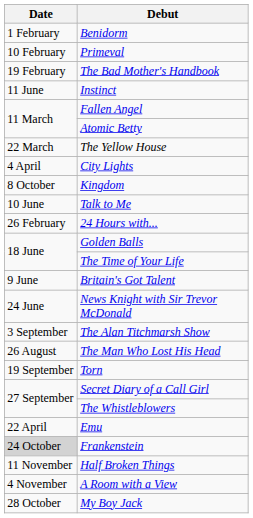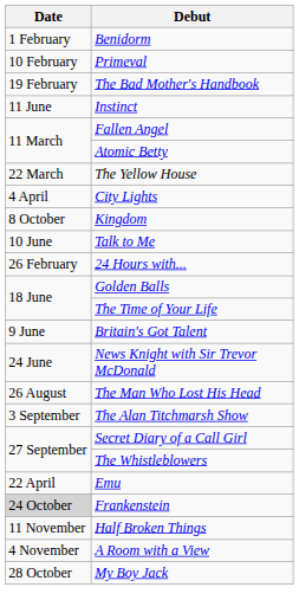 <table class="wikitable">
 <tr>
 <th width=90>Date</th>
 <th width=220>Debut</th>
 </tr>
 <tr>
 <td>1 February</td>
 <td><em><a href='#'>Benidorm</a></em></td>
 </tr>
 <tr>
 <td>10 February</td>
 <td><em><a href='#'>Primeval</a></em></td>
 </tr>
 <tr>
 <td>19 February</td>
 <td><em><a href='#'>The Bad Mother's Handbook</a></em></td>
 </tr>
 <tr>
 <td>11 June</td>
 <td><em><a href='#'>Instinct</a></em></td>
 </tr>
 <tr>
 <td rowspan=2>11 March</td>
 <td><em><a href='#'>Fallen Angel</a></em></td>
 </tr>
 <tr>
 <td><em><a href='#'>Atomic Betty</a></em></td>
 </tr>
 <tr>
 <td>22 March</td>
 <td><em>The Yellow House</em></td>
 </tr>
 <tr>
 <td>4 April</td>
 <td><em><a href='#'>City Lights</a></em></td>
 </tr>
 <tr>
 <td>8 October</td>
 <td><em><a href='#'>Kingdom</a></em></td>
 </tr>
 <tr>
 <td>10 June</td>
 <td><em><a href='#'>Talk to Me</a></em></td>
 </tr>
 <tr>
 <td>26 February</td>
 <td><em><a href='#'>24 Hours with...</a></em></td>
 </tr>
 <tr>
 <td rowspan="2">18 June</td>
 <td><em><a href='#'>Golden Balls</a></em></td>
 </tr>
 <tr>
 <td><em><a href='#'>The Time of Your Life</a></em></td>
 </tr>
 <tr>
 <td>9 June</td>
 <td><em><a href='#'>Britain's Got Talent</a></em></td>
 </tr>
 <tr>
 <td>24 June</td>
 <td><em><a href='#'>News Knight with Sir Trevor McDonald</a></em></td>
 </tr>
 <tr>
-<td>3 September</td>
-<td><em><a href='#'>The Alan Titchmarsh Show</a></em></td>
-</tr>
-<tr>
 <td>26 August</td>
 <td><em><a href='#'>The Man Who Lost His Head</a></em></td>
 </tr>
 <tr>
-<td>19 September</td>
-<td><em><a href='#'>Torn</a></em></td>
+<td>3 September</td>
+<td><em><a href='#'>The Alan Titchmarsh Show</a></em></td>
 </tr>
 <tr>
 <td rowspan="2">27 September</td>
 <td><em><a href='#'>Secret Diary of a Call Girl</a></em></td>
 </tr>
 <tr>
 <td><em><a href='#'>The Whistleblowers</a></em></td>
 </tr>
 <tr>
 <td>22 April</td>
 <td><em><a href='#'>Emu</a></em></td>
 </tr>
 <tr>
 <td style="background: lightgrey;">24 October</td>
 <td><em><a href='#'>Frankenstein</a></em></td>
 </tr>
 <tr>
 <td>11 November</td>
 <td><em><a href='#'>Half Broken Things</a></em></td>
 </tr>
 <tr>
 <td>4 November</td>
 <td><em><a href='#'>A Room with a View</a></em></td>
 </tr>
 <tr>
 <td>28 October</td>
 <td><em><a href='#'>My Boy Jack</a></em></td>
 </tr>
 </table>
